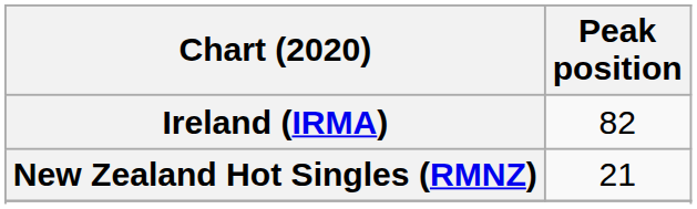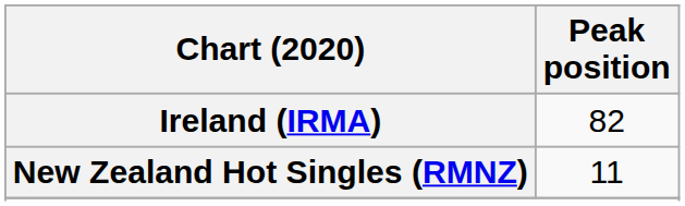 <table class="wikitable sortable plainrowheaders" style="text-align:center">
 <tr>
 <th scope="col">Chart (2020)</th>
 <th scope="col">Peak<br>position</th>
 </tr>
 <tr>
 <th scope="row">Ireland (<a href='#'>IRMA</a>)</th>
 <td>82</td>
 </tr>
 <tr>
 <th scope="row">New Zealand Hot Singles (<a href='#'>RMNZ</a>)</th>
-<td>21</td>
+<td>11</td>
 </tr>
 <tr>
 </tr>
 <tr>
 </tr>
 </table>
